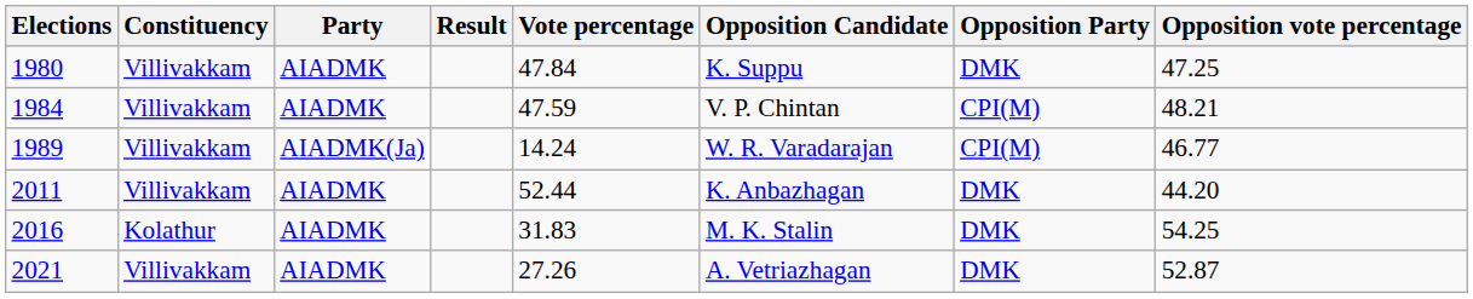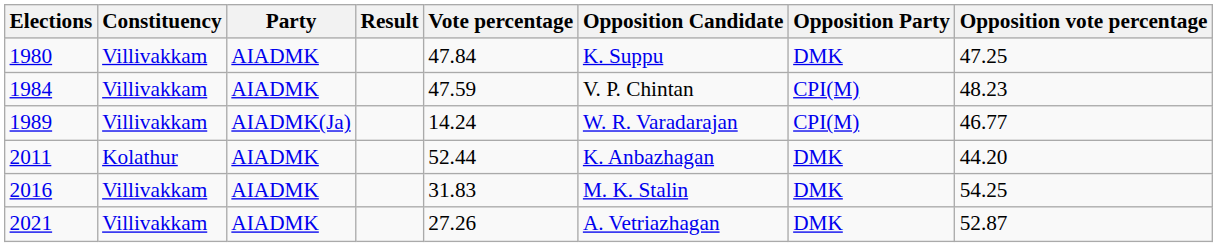 <table class="wikitable sortable">
 <tr>
 <th>Elections</th>
 <th>Constituency</th>
 <th>Party</th>
 <th>Result</th>
 <th>Vote percentage</th>
 <th>Opposition Candidate</th>
 <th>Opposition Party</th>
 <th>Opposition vote percentage</th>
 </tr>
 <tr>
 <td><a href='#'>1980</a></td>
 <td><a href='#'>Villivakkam</a></td>
 <td><a href='#'>AIADMK</a></td>
 <td></td>
 <td>47.84</td>
 <td><a href='#'>K. Suppu</a></td>
 <td><a href='#'>DMK</a></td>
 <td>47.25</td>
 </tr>
 <tr>
 <td><a href='#'>1984</a></td>
 <td><a href='#'>Villivakkam</a></td>
 <td><a href='#'>AIADMK</a></td>
 <td></td>
 <td>47.59</td>
 <td>V. P. Chintan</td>
 <td><a href='#'>CPI(M)</a></td>
-<td>48.21</td>
+<td>48.23</td>
 </tr>
 <tr>
 <td><a href='#'>1989</a></td>
 <td><a href='#'>Villivakkam</a></td>
 <td><a href='#'>AIADMK(Ja)</a></td>
 <td></td>
 <td>14.24</td>
 <td><a href='#'>W. R. Varadarajan</a></td>
 <td><a href='#'>CPI(M)</a></td>
 <td>46.77</td>
 </tr>
 <tr>
 <td><a href='#'>2011</a></td>
-<td><a href='#'>Villivakkam</a></td>
+<td><a href='#'>Kolathur</a></td>
 <td><a href='#'>AIADMK</a></td>
 <td></td>
 <td>52.44</td>
 <td><a href='#'>K. Anbazhagan</a></td>
 <td><a href='#'>DMK</a></td>
 <td>44.20</td>
 </tr>
 <tr>
 <td><a href='#'>2016</a></td>
-<td><a href='#'>Kolathur</a></td>
+<td><a href='#'>Villivakkam</a></td>
 <td><a href='#'>AIADMK</a></td>
 <td></td>
 <td>31.83</td>
 <td><a href='#'>M. K. Stalin</a></td>
 <td><a href='#'>DMK</a></td>
 <td>54.25</td>
 </tr>
 <tr>
 <td><a href='#'>2021</a></td>
 <td><a href='#'>Villivakkam</a></td>
 <td><a href='#'>AIADMK</a></td>
 <td></td>
 <td>27.26</td>
 <td><a href='#'>A. Vetriazhagan</a></td>
 <td><a href='#'>DMK</a></td>
 <td>52.87</td>
 </tr>
 </table>
